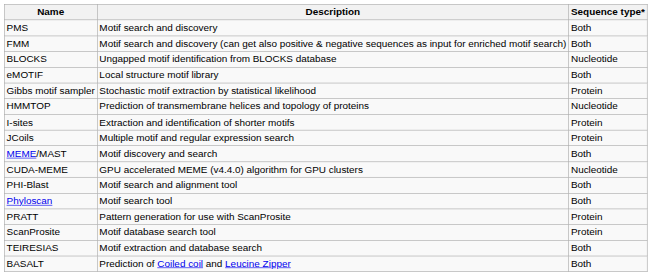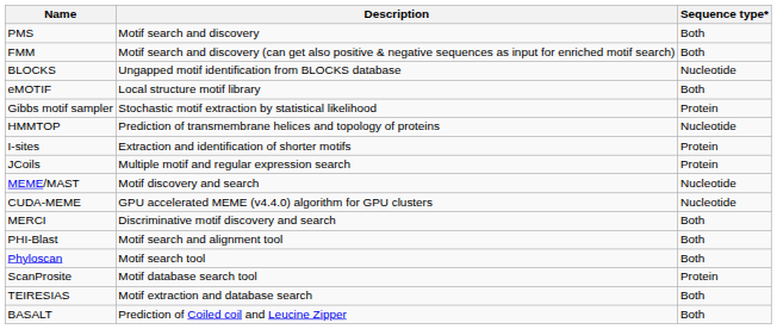 <table class="wikitable sortable">
 <tr>
 <th>Name</th>
 <th>Description</th>
 <th>Sequence type*</th>
 </tr>
 <tr>
 <td>PMS</td>
 <td>Motif search and discovery</td>
 <td>Both</td>
 </tr>
 <tr>
 <td>FMM</td>
 <td>Motif search and discovery (can get also positive & negative sequences as input for enriched motif search)</td>
 <td>Both</td>
 </tr>
 <tr>
 <td>BLOCKS</td>
 <td>Ungapped motif identification from BLOCKS database</td>
 <td>Nucleotide</td>
 </tr>
 <tr>
 <td>eMOTIF</td>
 <td>Local structure motif library</td>
 <td>Both</td>
 </tr>
 <tr>
 <td>Gibbs motif sampler</td>
 <td>Stochastic motif extraction by statistical likelihood</td>
 <td>Protein</td>
 </tr>
 <tr>
 <td>HMMTOP</td>
 <td>Prediction of transmembrane helices and topology of proteins</td>
 <td>Nucleotide</td>
 </tr>
 <tr>
 <td>I-sites</td>
 <td>Extraction and identification of shorter motifs</td>
 <td>Protein</td>
 </tr>
 <tr>
 <td>JCoils</td>
 <td>Multiple motif and regular expression search</td>
 <td>Protein</td>
 </tr>
 <tr>
 <td><a href='#'>MEME</a>/MAST</td>
 <td>Motif discovery and search</td>
-<td>Both</td>
+<td>Nucleotide</td>
 </tr>
 <tr>
 <td>CUDA-MEME</td>
 <td>GPU accelerated MEME (v4.4.0) algorithm for GPU clusters</td>
 <td>Nucleotide</td>
+</tr>
+<tr>
+<td>MERCI</td>
+<td>Discriminative motif discovery and search</td>
+<td>Both</td>
 </tr>
 <tr>
 <td>PHI-Blast</td>
 <td>Motif search and alignment tool</td>
 <td>Both</td>
 </tr>
 <tr>
 <td><a href='#'>Phyloscan</a></td>
 <td>Motif search tool</td>
 <td>Both</td>
-</tr>
-<tr>
-<td>PRATT</td>
-<td>Pattern generation for use with ScanProsite</td>
-<td>Protein</td>
 </tr>
 <tr>
 <td>ScanProsite</td>
 <td>Motif database search tool</td>
 <td>Protein</td>
 </tr>
 <tr>
 <td>TEIRESIAS</td>
 <td>Motif extraction and database search</td>
 <td>Both</td>
 </tr>
 <tr>
 <td>BASALT</td>
 <td>Prediction of <a href='#'>Coiled coil</a> and <a href='#'>Leucine Zipper</a></td>
 <td>Both</td>
 </tr>
 </table>
